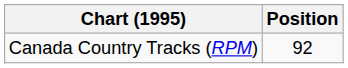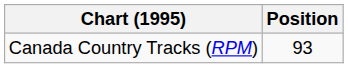 <table class="wikitable sortable">
 <tr>
 <th scope="col">Chart (1995)</th>
 <th scope="col">Position</th>
 </tr>
 <tr>
 <td>Canada Country Tracks (<em><a href='#'>RPM</a></em>)</td>
-<td align="center">92</td>
+<td align="center">93</td>
 </tr>
 </table>
